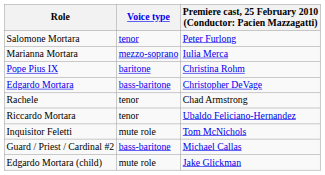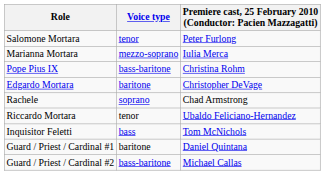 <table class="wikitable">
 <tr>
 <th>Role</th>
 <th><a href='#'>Voice type</a></th>
 <th>Premiere cast, 25 February 2010<br>(Conductor: Pacien Mazzagatti)</th>
 </tr>
 <tr>
 <td>Salomone Mortara</td>
 <td><a href='#'>tenor</a></td>
 <td><a href='#'>Peter Furlong</a></td>
 </tr>
 <tr>
 <td>Marianna Mortara</td>
 <td><a href='#'>mezzo-soprano</a></td>
 <td><a href='#'>Iulia Merca</a></td>
 </tr>
 <tr>
 <td><a href='#'>Pope Pius IX</a></td>
-<td><a href='#'>baritone</a></td>
+<td><a href='#'>bass-baritone</a></td>
 <td><a href='#'>Christina Rohm</a></td>
 </tr>
 <tr>
 <td><a href='#'>Edgardo Mortara</a></td>
-<td><a href='#'>bass-baritone</a></td>
+<td><a href='#'>baritone</a></td>
 <td><a href='#'>Christopher DeVage</a></td>
 </tr>
 <tr>
 <td>Rachele</td>
-<td>tenor</td>
+<td><a href='#'>soprano</a></td>
 <td>Chad Armstrong</td>
 </tr>
 <tr>
 <td>Riccardo Mortara</td>
 <td>tenor</td>
 <td><a href='#'>Ubaldo Feliciano-Hernandez</a></td>
 </tr>
 <tr>
 <td>Inquisitor Feletti</td>
-<td>mute role</td>
+<td><a href='#'>bass</a></td>
 <td><a href='#'>Tom McNichols</a></td>
+</tr>
+<tr>
+<td>Guard / Priest / Cardinal #1</td>
+<td>baritone</td>
+<td><a href='#'>Daniel Quintana</a></td>
 </tr>
 <tr>
 <td>Guard / Priest / Cardinal #2</td>
 <td><a href='#'>bass-baritone</a></td>
 <td><a href='#'>Michael Callas</a></td>
 </tr>
-<tr>
-<td>Edgardo Mortara (child)</td>
-<td>mute role</td>
-<td><a href='#'>Jake Glickman</a></td>
-</tr>
 </table>
